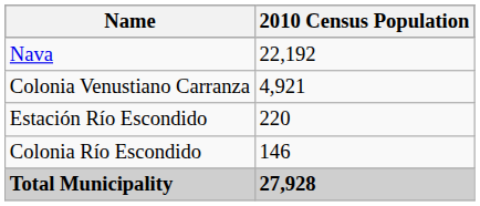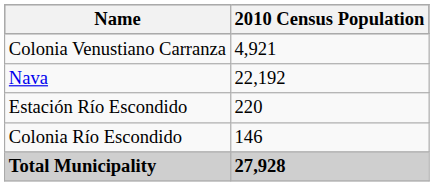 <table class="wikitable">
 <tr style="background:#000000; color:black;">
 <th><strong>Name</strong></th>
 <th><strong>2010 Census Population</strong></th>
 </tr>
 <tr>
+<td>Colonia Venustiano Carranza</td>
+<td>4,921</td>
+</tr>
+<tr>
 <td><a href='#'>Nava</a></td>
 <td>22,192</td>
-</tr>
-<tr>
-<td>Colonia Venustiano Carranza</td>
-<td>4,921</td>
 </tr>
 <tr>
 <td>Estación Río Escondido</td>
 <td>220</td>
 </tr>
 <tr>
 <td>Colonia Río Escondido</td>
 <td>146</td>
 </tr>
 <tr style="background:#CFCFCF;">
 <td><strong>Total Municipality</strong></td>
 <td><strong>27,928</strong></td>
 </tr>
 </table>
